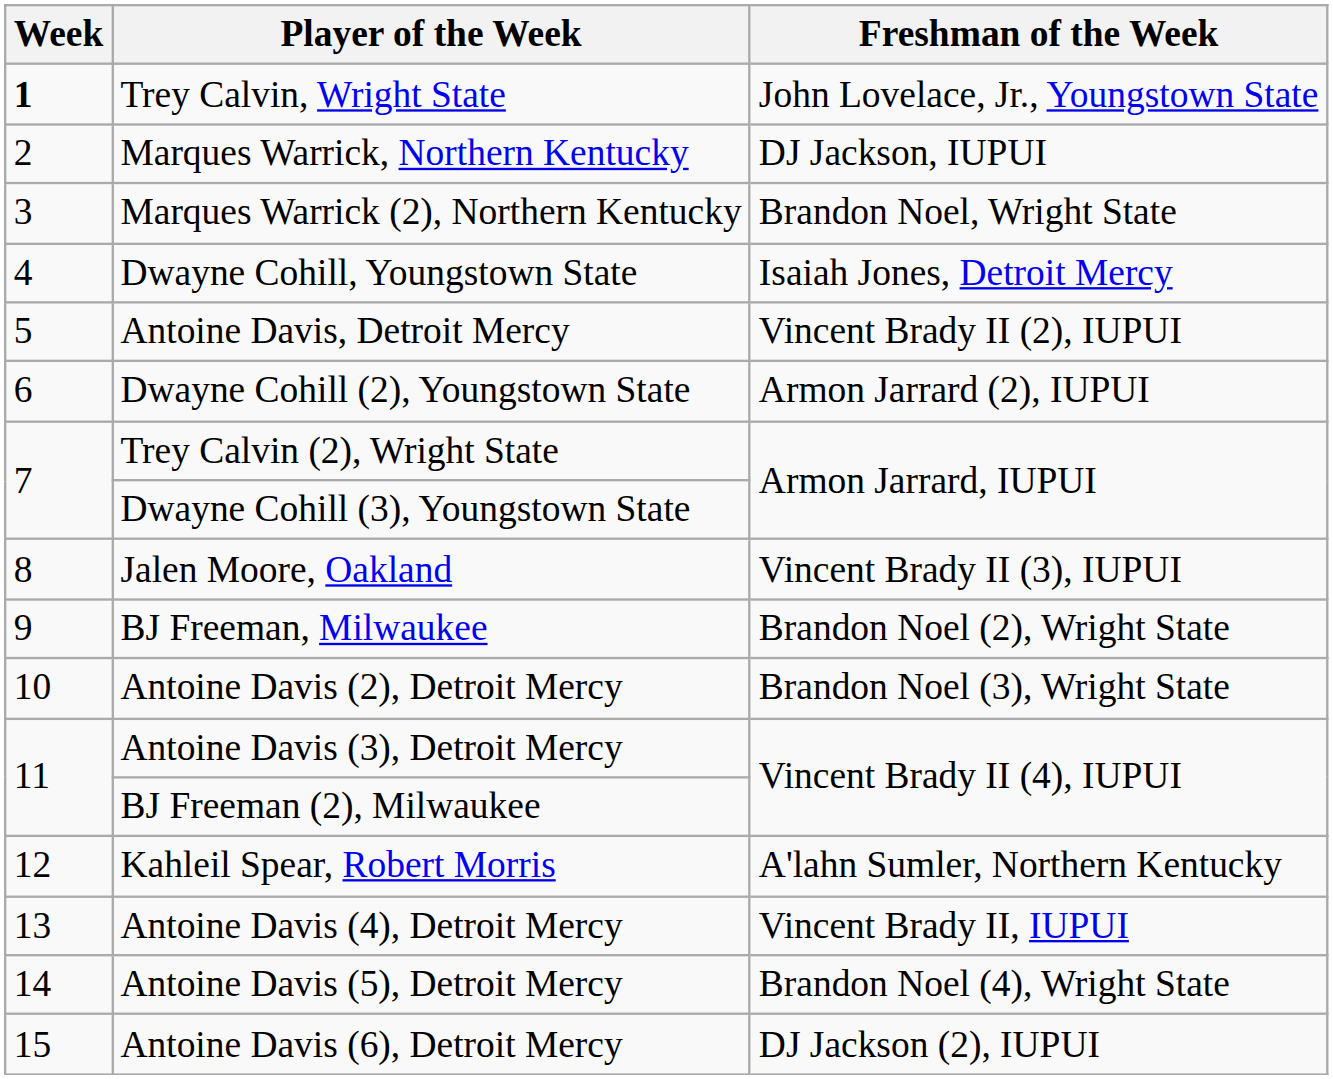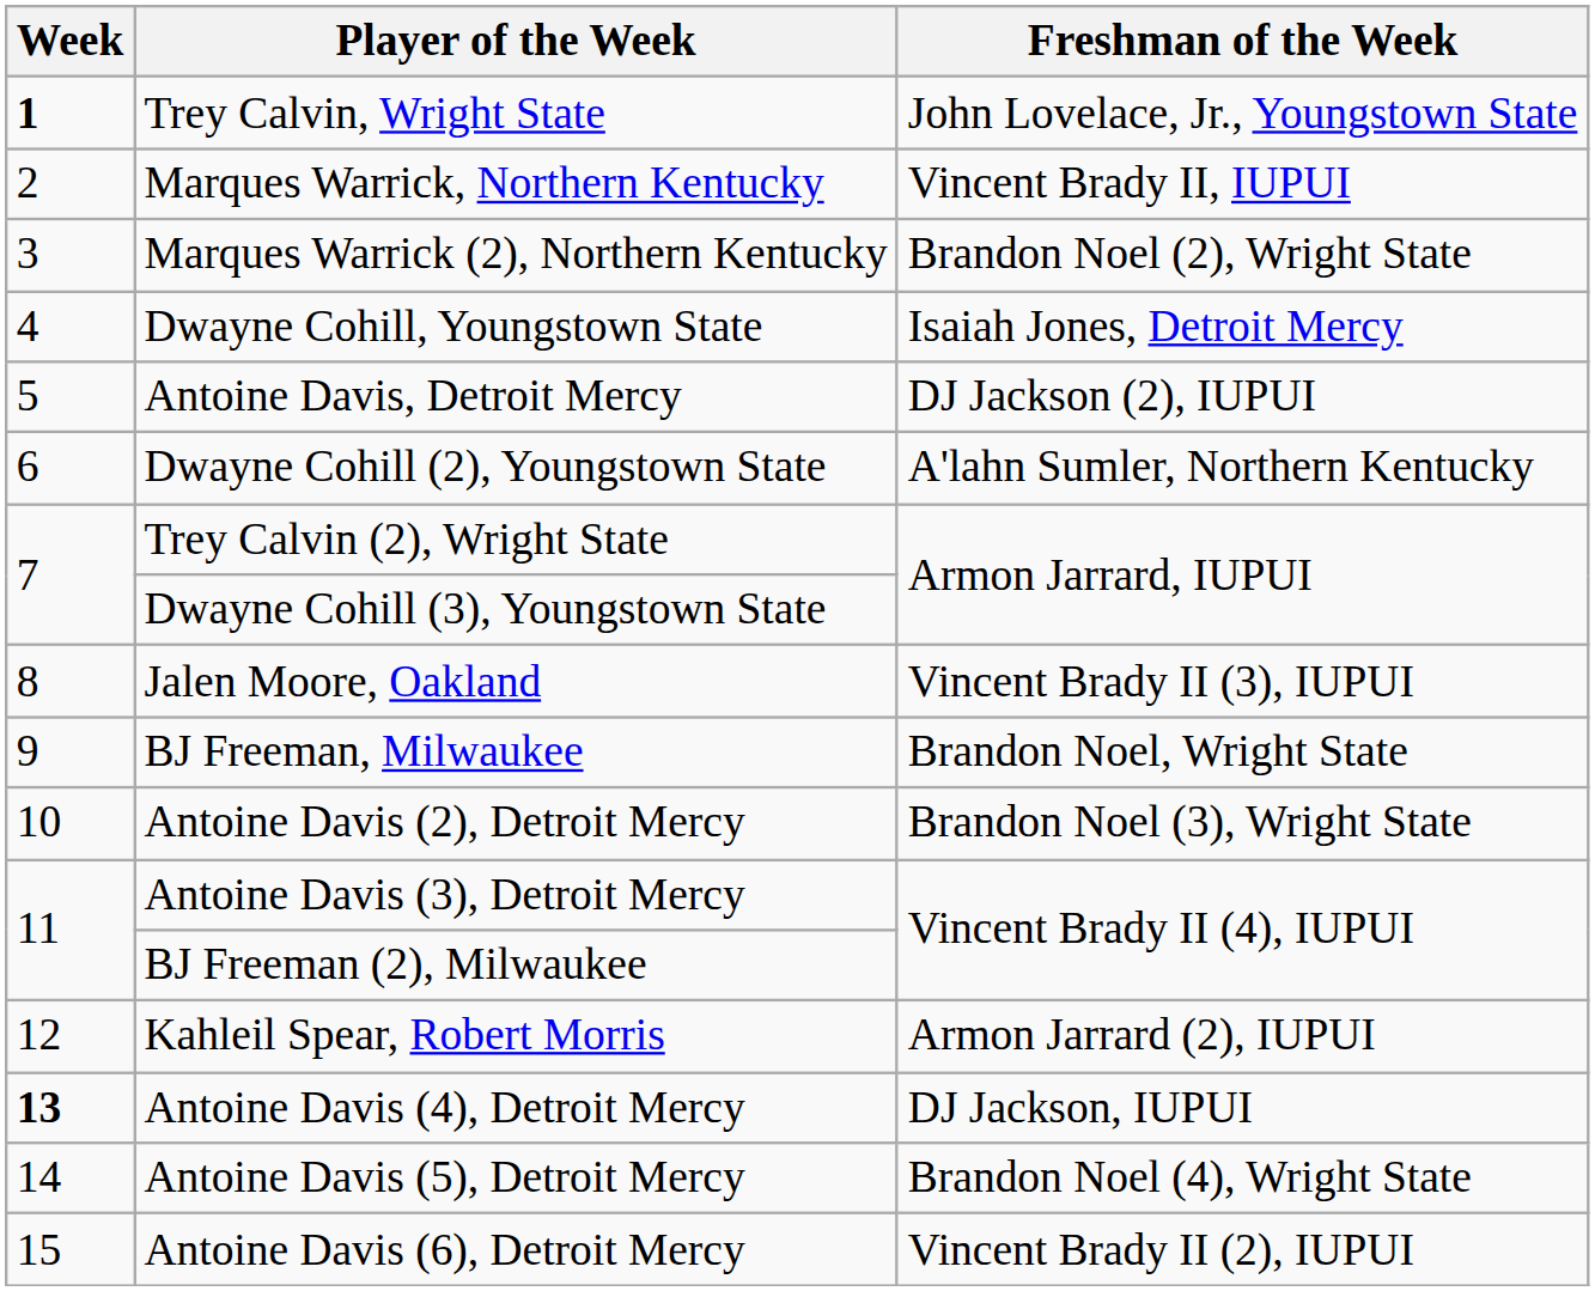 <table class="wikitable" border="1">
 <tr>
 <th align="center">Week</th>
 <th align="center">Player of the Week</th>
 <th align="center">Freshman of the Week</th>
 </tr>
 <tr>
 <td><strong>1</strong></td>
 <td>Trey Calvin, <a href='#'>Wright State</a></td>
 <td>John Lovelace, Jr., <a href='#'>Youngstown State</a></td>
 </tr>
 <tr>
 <td>2</td>
 <td>Marques Warrick, <a href='#'>Northern Kentucky</a></td>
-<td>DJ Jackson, IUPUI</td>
+<td>Vincent Brady II, <a href='#'>IUPUI</a></td>
 </tr>
 <tr>
 <td>3</td>
 <td>Marques Warrick (2), Northern Kentucky</td>
-<td>Brandon Noel, Wright State</td>
+<td>Brandon Noel (2), Wright State</td>
 </tr>
 <tr>
 <td>4</td>
 <td>Dwayne Cohill, Youngstown State</td>
 <td>Isaiah Jones, <a href='#'>Detroit Mercy</a></td>
 </tr>
 <tr>
 <td>5</td>
 <td>Antoine Davis, Detroit Mercy</td>
-<td>Vincent Brady II (2), IUPUI</td>
+<td>DJ Jackson (2), IUPUI</td>
 </tr>
 <tr>
 <td>6</td>
 <td>Dwayne Cohill (2), Youngstown State</td>
-<td>Armon Jarrard (2), IUPUI</td>
+<td>A'lahn Sumler, Northern Kentucky</td>
 </tr>
 <tr>
 <td rowspan=2>7</td>
 <td>Trey Calvin (2), Wright State</td>
 <td rowspan=2>Armon Jarrard, IUPUI</td>
 </tr>
 <tr>
 <td>Dwayne Cohill (3), Youngstown State</td>
 </tr>
 <tr>
 <td>8</td>
 <td>Jalen Moore, <a href='#'>Oakland</a></td>
 <td>Vincent Brady II (3), IUPUI</td>
 </tr>
 <tr>
 <td>9</td>
 <td>BJ Freeman, <a href='#'>Milwaukee</a></td>
-<td>Brandon Noel (2), Wright State</td>
+<td>Brandon Noel, Wright State</td>
 </tr>
 <tr>
 <td>10</td>
 <td>Antoine Davis (2), Detroit Mercy</td>
 <td>Brandon Noel (3), Wright State</td>
 </tr>
 <tr>
 <td rowspan=2>11</td>
 <td>Antoine Davis (3), Detroit Mercy</td>
 <td rowspan=2>Vincent Brady II (4), IUPUI</td>
 </tr>
 <tr>
 <td>BJ Freeman (2), Milwaukee</td>
 </tr>
 <tr>
 <td>12</td>
 <td>Kahleil Spear, <a href='#'>Robert Morris</a></td>
-<td>A'lahn Sumler, Northern Kentucky</td>
+<td>Armon Jarrard (2), IUPUI</td>
 </tr>
 <tr>
-<td>13</td>
+<td><strong>13</strong></td>
 <td>Antoine Davis (4), Detroit Mercy</td>
-<td>Vincent Brady II, <a href='#'>IUPUI</a></td>
+<td>DJ Jackson, IUPUI</td>
 </tr>
 <tr>
 <td>14</td>
 <td>Antoine Davis (5), Detroit Mercy</td>
 <td>Brandon Noel (4), Wright State</td>
 </tr>
 <tr>
 <td>15</td>
 <td>Antoine Davis (6), Detroit Mercy</td>
-<td>DJ Jackson (2), IUPUI</td>
+<td>Vincent Brady II (2), IUPUI</td>
 </tr>
 </table>
